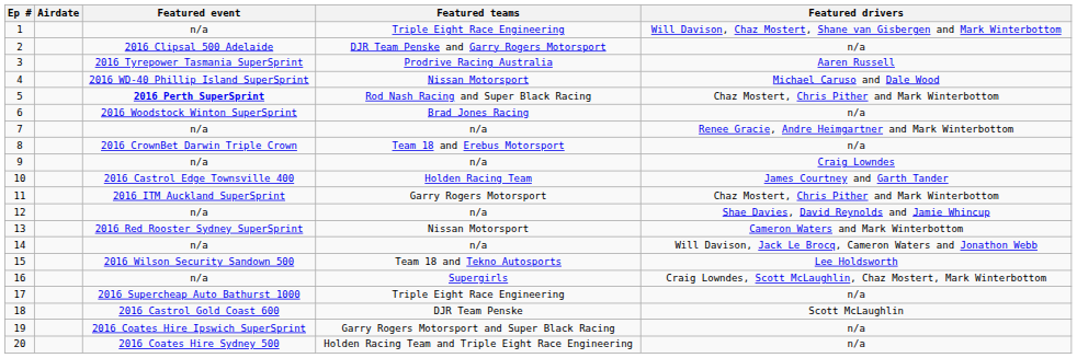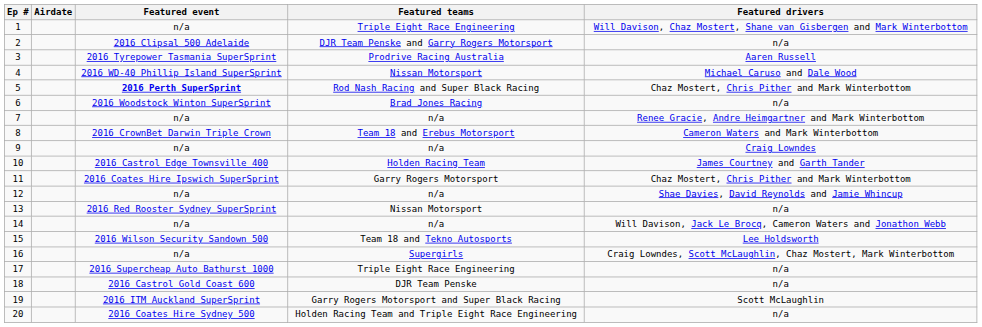 <table class="wikitable plainrowheaders" style="text-align:center; font-size:90%; width: 100%;">
 <tr>
 <th>Ep #</th>
 <th>Airdate</th>
 <th>Featured event</th>
 <th>Featured teams</th>
 <th>Featured drivers</th>
 </tr>
 <tr>
 <td>1</td>
 <td></td>
 <td>n/a</td>
 <td><a href='#'>Triple Eight Race Engineering</a></td>
 <td><a href='#'>Will Davison</a>, <a href='#'>Chaz Mostert</a>, <a href='#'>Shane van Gisbergen</a> and <a href='#'>Mark Winterbottom</a></td>
 </tr>
 <tr>
 <td>2</td>
 <td></td>
 <td><a href='#'>2016 Clipsal 500 Adelaide</a></td>
 <td><a href='#'>DJR Team Penske</a> and <a href='#'>Garry Rogers Motorsport</a></td>
 <td>n/a</td>
 </tr>
 <tr>
 <td>3</td>
 <td></td>
 <td><a href='#'>2016 Tyrepower Tasmania SuperSprint</a></td>
 <td><a href='#'>Prodrive Racing Australia</a></td>
 <td><a href='#'>Aaren Russell</a></td>
 </tr>
 <tr>
 <td>4</td>
 <td></td>
 <td><a href='#'>2016 WD-40 Phillip Island SuperSprint</a></td>
 <td><a href='#'>Nissan Motorsport</a></td>
 <td><a href='#'>Michael Caruso</a> and <a href='#'>Dale Wood</a></td>
 </tr>
 <tr>
 <td>5</td>
 <td></td>
 <td><strong><a href='#'>2016 Perth SuperSprint</a></strong></td>
 <td><a href='#'>Rod Nash Racing</a> and Super Black Racing</td>
 <td>Chaz Mostert, <a href='#'>Chris Pither</a> and Mark Winterbottom</td>
 </tr>
 <tr>
 <td>6</td>
 <td></td>
 <td><a href='#'>2016 Woodstock Winton SuperSprint</a></td>
 <td><a href='#'>Brad Jones Racing</a></td>
 <td>n/a</td>
 </tr>
 <tr>
 <td>7</td>
 <td></td>
 <td>n/a</td>
 <td>n/a</td>
 <td><a href='#'>Renee Gracie</a>, <a href='#'>Andre Heimgartner</a> and Mark Winterbottom</td>
 </tr>
 <tr>
 <td>8</td>
 <td></td>
 <td><a href='#'>2016 CrownBet Darwin Triple Crown</a></td>
 <td><a href='#'>Team 18</a> and <a href='#'>Erebus Motorsport</a></td>
-<td>n/a</td>
+<td><a href='#'>Cameron Waters</a> and Mark Winterbottom</td>
 </tr>
 <tr>
 <td>9</td>
 <td></td>
 <td>n/a</td>
 <td>n/a</td>
 <td><a href='#'>Craig Lowndes</a></td>
 </tr>
 <tr>
 <td>10</td>
 <td></td>
 <td><a href='#'>2016 Castrol Edge Townsville 400</a></td>
 <td><a href='#'>Holden Racing Team</a></td>
 <td><a href='#'>James Courtney</a> and <a href='#'>Garth Tander</a></td>
 </tr>
 <tr>
 <td>11</td>
 <td></td>
-<td><a href='#'>2016 ITM Auckland SuperSprint</a></td>
+<td><a href='#'>2016 Coates Hire Ipswich SuperSprint</a></td>
 <td>Garry Rogers Motorsport</td>
 <td>Chaz Mostert, <a href='#'>Chris Pither</a> and Mark Winterbottom</td>
 </tr>
 <tr>
 <td>12</td>
 <td></td>
 <td>n/a</td>
 <td>n/a</td>
 <td><a href='#'>Shae Davies</a>, <a href='#'>David Reynolds</a> and <a href='#'>Jamie Whincup</a></td>
 </tr>
 <tr>
 <td>13</td>
 <td></td>
 <td><a href='#'>2016 Red Rooster Sydney SuperSprint</a></td>
 <td>Nissan Motorsport</td>
-<td><a href='#'>Cameron Waters</a> and Mark Winterbottom</td>
+<td>n/a</td>
 </tr>
 <tr>
 <td>14</td>
 <td></td>
 <td>n/a</td>
 <td>n/a</td>
 <td>Will Davison, <a href='#'>Jack Le Brocq</a>, Cameron Waters and <a href='#'>Jonathon Webb</a></td>
 </tr>
 <tr>
 <td>15</td>
 <td></td>
 <td><a href='#'>2016 Wilson Security Sandown 500</a></td>
 <td>Team 18 and <a href='#'>Tekno Autosports</a></td>
 <td><a href='#'>Lee Holdsworth</a></td>
 </tr>
 <tr>
 <td>16</td>
 <td></td>
 <td>n/a</td>
 <td><a href='#'>Supergirls</a></td>
 <td>Craig Lowndes, <a href='#'>Scott McLaughlin</a>, Chaz Mostert, Mark Winterbottom</td>
 </tr>
 <tr>
 <td>17</td>
 <td></td>
 <td><a href='#'>2016 Supercheap Auto Bathurst 1000</a></td>
 <td>Triple Eight Race Engineering</td>
 <td>n/a</td>
 </tr>
 <tr>
 <td>18</td>
 <td></td>
 <td><a href='#'>2016 Castrol Gold Coast 600</a></td>
 <td>DJR Team Penske</td>
-<td>Scott McLaughlin</td>
+<td>n/a</td>
 </tr>
 <tr>
 <td>19</td>
 <td></td>
-<td><a href='#'>2016 Coates Hire Ipswich SuperSprint</a></td>
+<td><a href='#'>2016 ITM Auckland SuperSprint</a></td>
 <td>Garry Rogers Motorsport and Super Black Racing</td>
-<td>n/a</td>
+<td>Scott McLaughlin</td>
 </tr>
 <tr>
 <td>20</td>
 <td></td>
 <td><a href='#'>2016 Coates Hire Sydney 500</a></td>
 <td>Holden Racing Team and Triple Eight Race Engineering</td>
 <td>n/a</td>
 </tr>
 </table>
